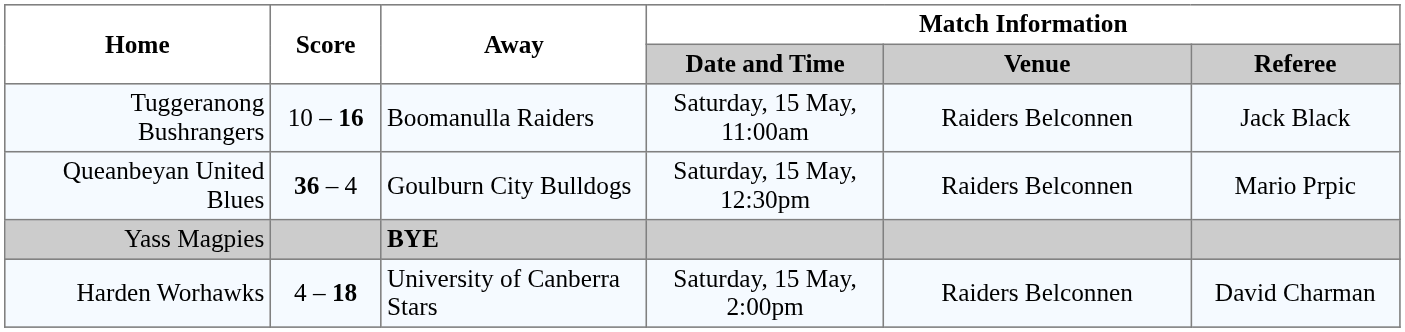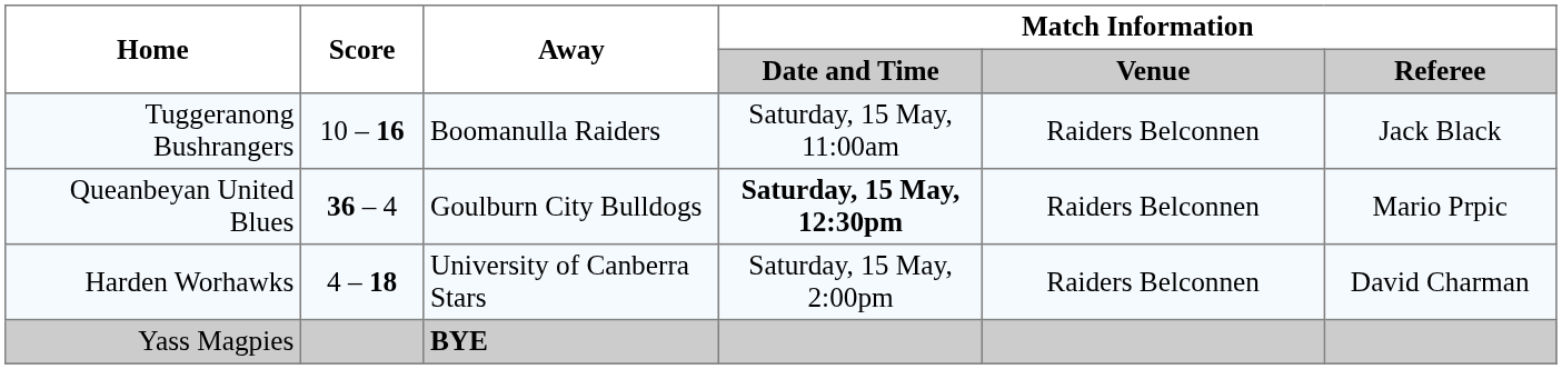 <table border="1" cellpadding="3" cellspacing="0" width="100%" style="border-collapse:collapse;  text-align:center;">
 <tr>
 <th rowspan="2" width="19%">Home</th>
 <th rowspan="2" width="8%">Score</th>
 <th rowspan="2" width="19%">Away</th>
 <th colspan="3">Match Information</th>
 </tr>
 <tr bgcolor="#CCCCCC">
 <th width="17%">Date and Time</th>
 <th width="22%">Venue</th>
 <th width="50%">Referee</th>
 </tr>
 <tr style="text-align:center; background:#f5faff;">
 <td align="right">Tuggeranong Bushrangers </td>
 <td>10 – <strong>16</strong></td>
 <td align="left"> Boomanulla Raiders</td>
 <td>Saturday, 15 May, 11:00am</td>
 <td>Raiders Belconnen</td>
 <td>Jack Black</td>
 </tr>
 <tr style="text-align:center; background:#f5faff;">
 <td align="right">Queanbeyan United Blues </td>
 <td><strong>36</strong> – 4</td>
 <td align="left"> Goulburn City Bulldogs</td>
-<td>Saturday, 15 May, 12:30pm</td>
+<td><strong>Saturday, 15 May, 12:30pm</strong></td>
 <td>Raiders Belconnen</td>
 <td>Mario Prpic</td>
+</tr>
+<tr style="text-align:center; background:#f5faff;">
+<td align="right">Harden Worhawks </td>
+<td>4 – <strong>18</strong></td>
+<td align="left"> University of Canberra Stars</td>
+<td>Saturday, 15 May, 2:00pm</td>
+<td>Raiders Belconnen</td>
+<td>David Charman</td>
 </tr>
 <tr style="text-align:center; background:#CCCCCC;">
 <td align="right">Yass Magpies </td>
 <td></td>
 <td align="left"><strong>BYE</strong></td>
 <td></td>
 <td></td>
 <td></td>
 </tr>
-<tr style="text-align:center; background:#f5faff;">
-<td align="right">Harden Worhawks </td>
-<td>4 – <strong>18</strong></td>
-<td align="left"> University of Canberra Stars</td>
-<td>Saturday, 15 May, 2:00pm</td>
-<td>Raiders Belconnen</td>
-<td>David Charman</td>
-</tr>
 </table>
